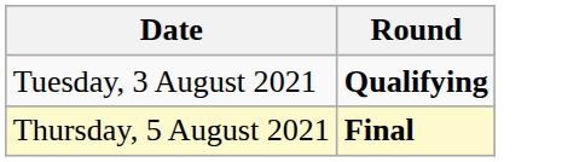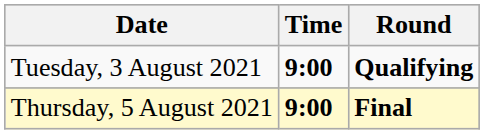 <table class="wikitable">
 <tr>
 <th>Date</th>
+<th>Time</th>
 <th>Round</th>
 </tr>
 <tr>
 <td>Tuesday, 3 August 2021</td>
+<td><strong>9:00</strong></td>
 <td><strong>Qualifying</strong></td>
 </tr>
 <tr style=background:lemonchiffon>
 <td>Thursday, 5 August 2021</td>
+<td><strong>9:00</strong></td>
 <td><strong>Final</strong></td>
 </tr>
 </table>
